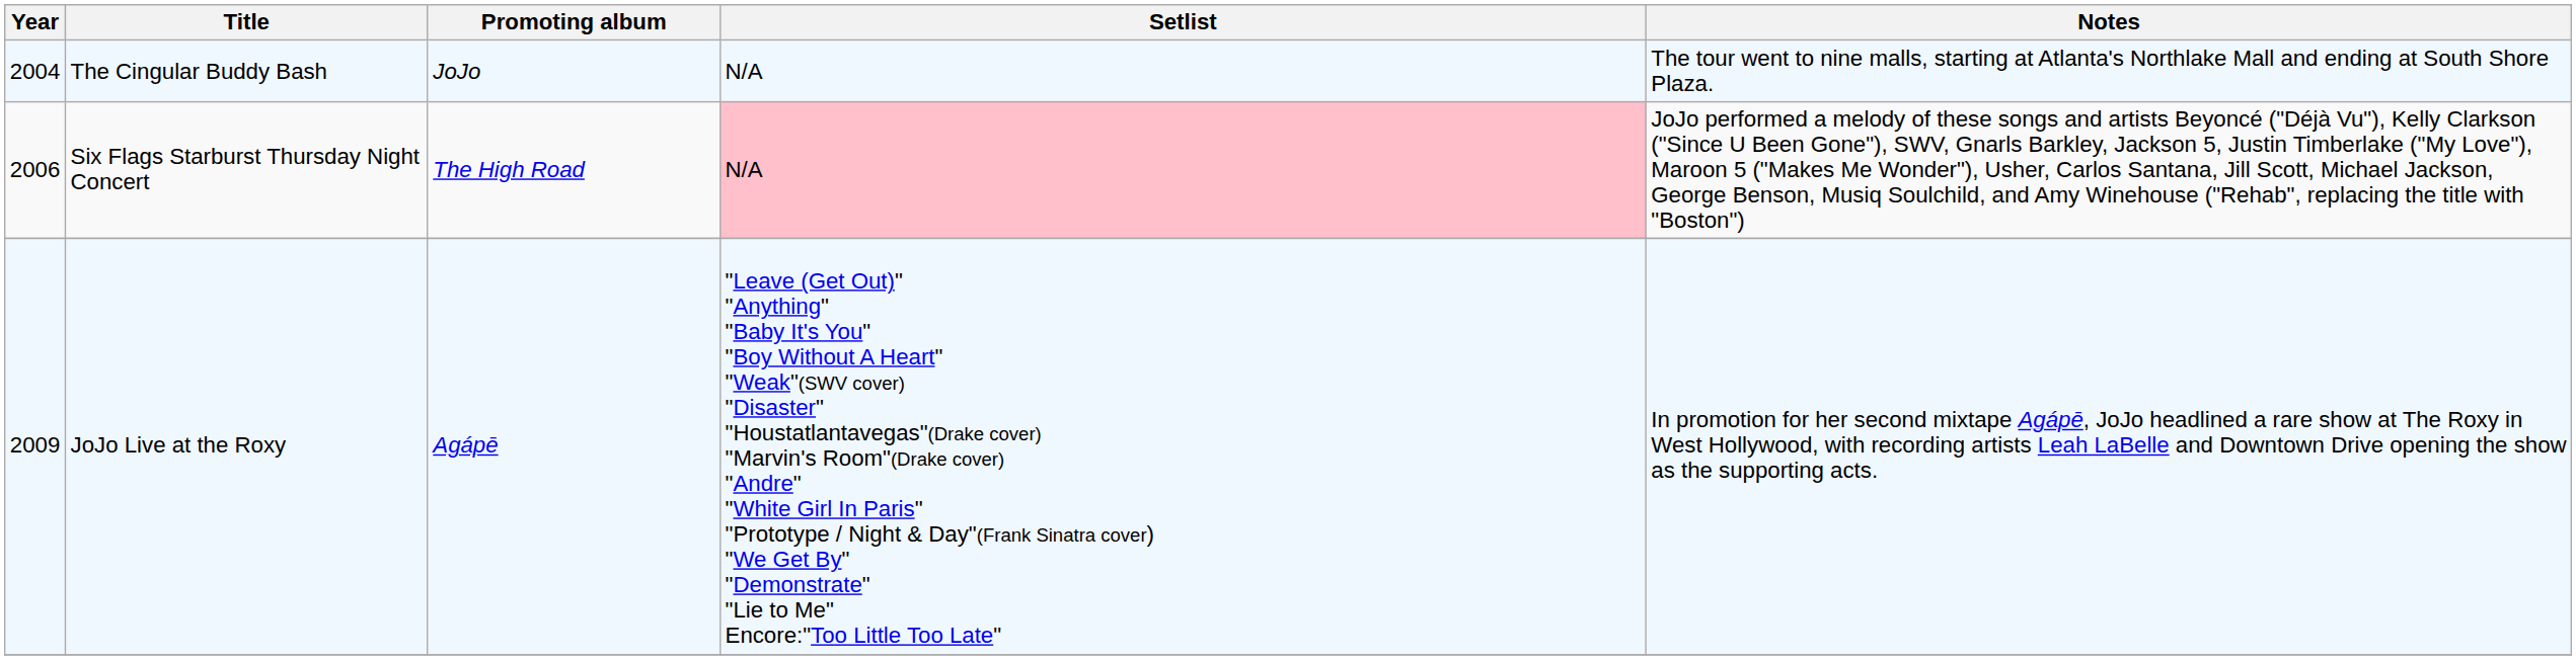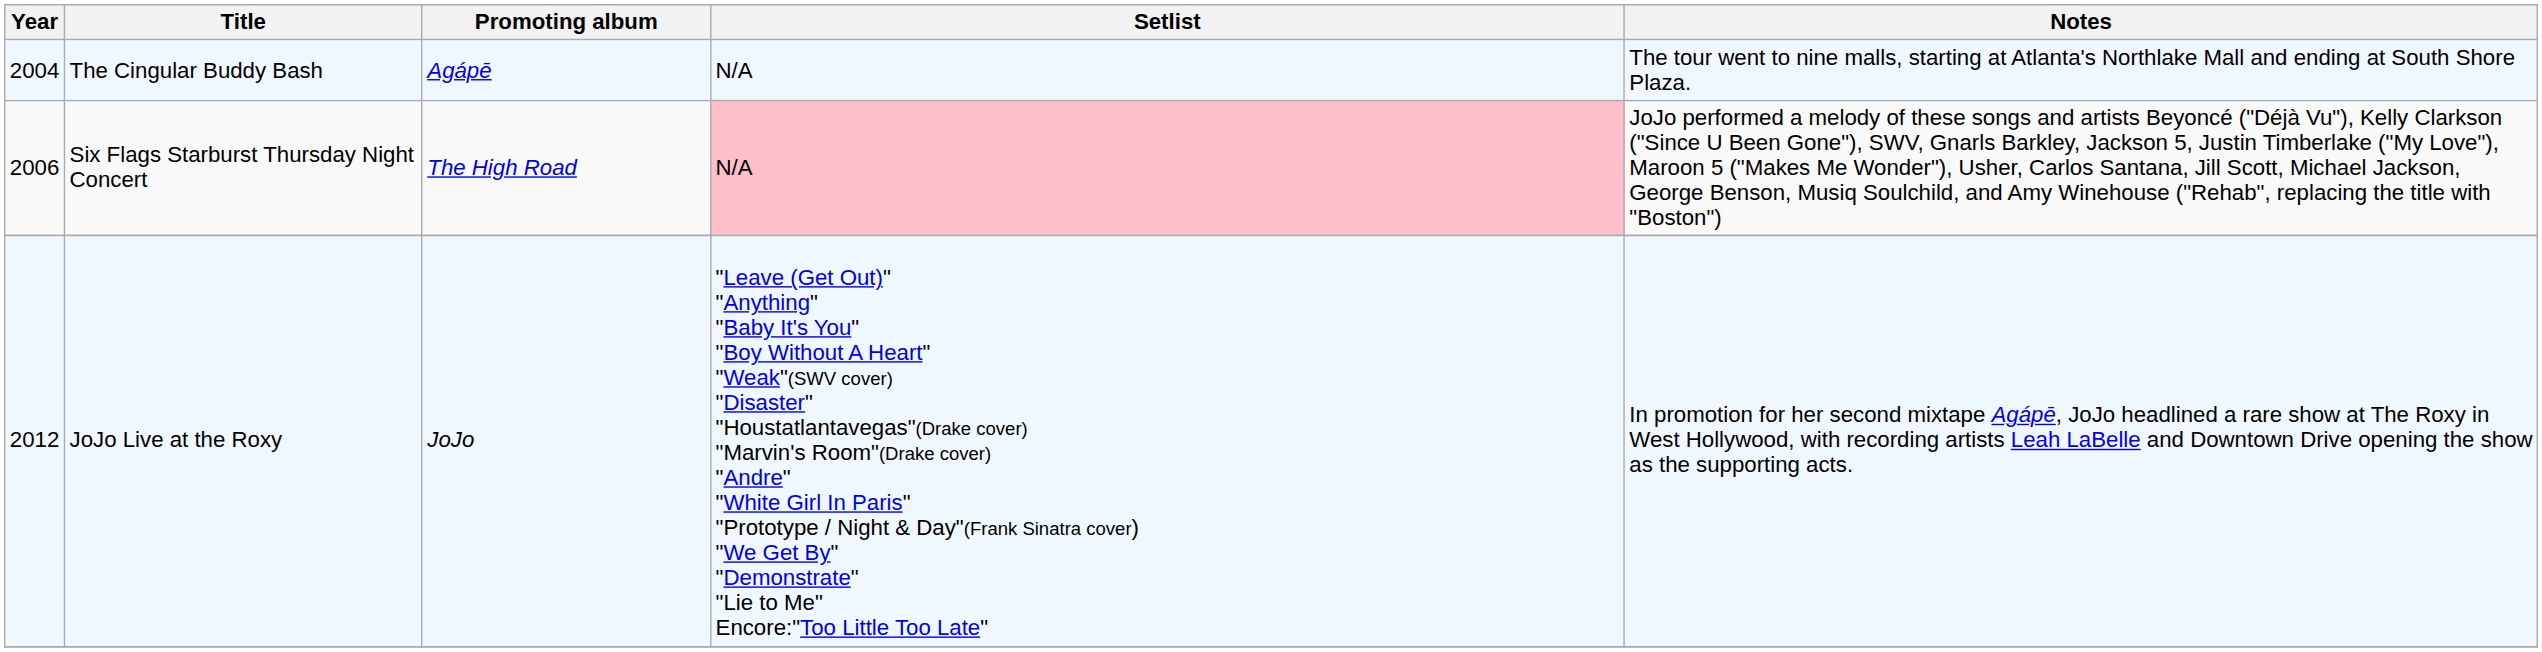 <table class="wikitable"|width=100%>
 <tr bgcolor="#CdCCCC">
 <th align="left" valign="top" width="30">Year</th>
 <th align="left" valign="top" width="250">Title</th>
 <th align="left" valign="top" width="200">Promoting album</th>
 <th align="left" valign="top" width="650">Setlist</th>
 <th align="left" valign="top" width="650">Notes</th>
 </tr>
 <tr ---- bgcolor="#F0F8FF">
 <td>2004</td>
 <td>The Cingular Buddy Bash</td>
-<td><em>JoJo</em></td>
+<td><em><a href='#'>Agápē</a></em></td>
 <td>N/A</td>
 <td>The tour went to nine malls, starting at Atlanta's Northlake Mall and ending at South Shore Plaza.</td>
 </tr>
 <tr>
 <td>2006</td>
 <td>Six Flags Starburst Thursday Night Concert</td>
 <td><em><a href='#'>The High Road</a></em></td>
 <td style="background: pink;">N/A</td>
 <td>JoJo performed a melody of these songs and artists Beyoncé ("Déjà Vu"), Kelly Clarkson ("Since U Been Gone"), SWV, Gnarls Barkley, Jackson 5, Justin Timberlake ("My Love"), Maroon 5 ("Makes Me Wonder"), Usher, Carlos Santana, Jill Scott, Michael Jackson, George Benson, Musiq Soulchild, and Amy Winehouse ("Rehab", replacing the title with "Boston")</td>
 </tr>
 <tr>
 </tr>
 <tr ---- bgcolor="#F0F8FF">
-<td>2009</td>
+<td>2012</td>
 <td>JoJo Live at the Roxy</td>
-<td><em><a href='#'>Agápē</a></em></td>
+<td><em>JoJo</em></td>
 <td><br>"<a href='#'>Leave (Get Out)</a>"<br>"<a href='#'>Anything</a>"<br>"<a href='#'>Baby It's You</a>"<br>"<a href='#'>Boy Without A Heart</a>"<br>"<a href='#'>Weak</a>"<small>(SWV cover)</small><br>"<a href='#'>Disaster</a>"<br>"Houstatlantavegas"<small>(Drake cover)</small><br>"Marvin's Room"<small>(Drake cover)</small><br>"<a href='#'>Andre</a>"<br>"<a href='#'>White Girl In Paris</a>"<br>"Prototype / Night & Day"<small>(Frank Sinatra cover</small>)<br>"<a href='#'>We Get By</a>"<br>"<a href='#'>Demonstrate</a>"<br>"Lie to Me"<br> Encore:"<a href='#'>Too Little Too Late</a>"</td>
 <td>In promotion for her second mixtape <em><a href='#'>Agápē</a></em>, JoJo headlined a rare show at The Roxy in West Hollywood, with recording artists <a href='#'>Leah LaBelle</a> and Downtown Drive opening the show as the supporting acts.</td>
 </tr>
 <tr>
 </tr>
 </table>
